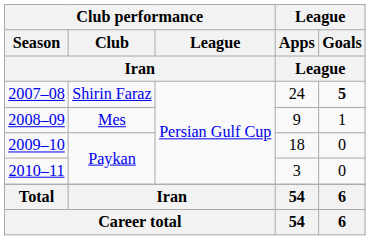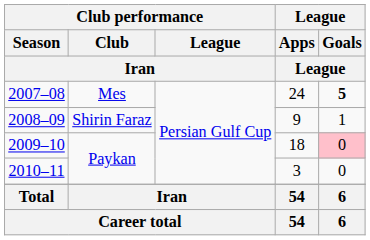 <table class="wikitable" style="text-align:center">
 <tr>
 <th colspan=3>Club performance</th>
 <th colspan=2>League</th>
 </tr>
 <tr>
 <th>Season</th>
 <th>Club</th>
 <th>League</th>
 <th>Apps</th>
 <th>Goals</th>
 </tr>
 <tr>
 <th colspan=3>Iran</th>
 <th colspan=2>League</th>
 </tr>
 <tr>
 <td><a href='#'>2007–08</a></td>
-<td rowspan="1"><a href='#'>Shirin Faraz</a></td>
+<td rowspan="1"><a href='#'>Mes</a></td>
 <td rowspan="4"><a href='#'>Persian Gulf Cup</a></td>
 <td>24</td>
 <td><strong>5</strong></td>
 </tr>
 <tr>
 <td><a href='#'>2008–09</a></td>
-<td rowspan="1"><a href='#'>Mes</a></td>
+<td rowspan="1"><a href='#'>Shirin Faraz</a></td>
 <td>9</td>
 <td>1</td>
 </tr>
 <tr>
 <td><a href='#'>2009–10</a></td>
 <td rowspan="2"><a href='#'>Paykan</a></td>
 <td>18</td>
-<td>0</td>
+<td style="background: pink;">0</td>
 </tr>
 <tr>
 <td><a href='#'>2010–11</a></td>
 <td>3</td>
 <td>0</td>
 </tr>
 <tr>
 </tr>
 <tr>
 <th rowspan=1>Total</th>
 <th colspan=2>Iran</th>
 <th>54</th>
 <th>6</th>
 </tr>
 <tr>
 <th colspan=3>Career total</th>
 <th>54</th>
 <th>6</th>
 </tr>
 </table>
